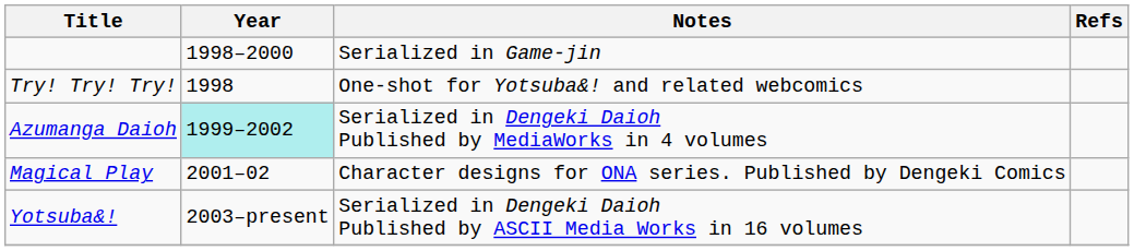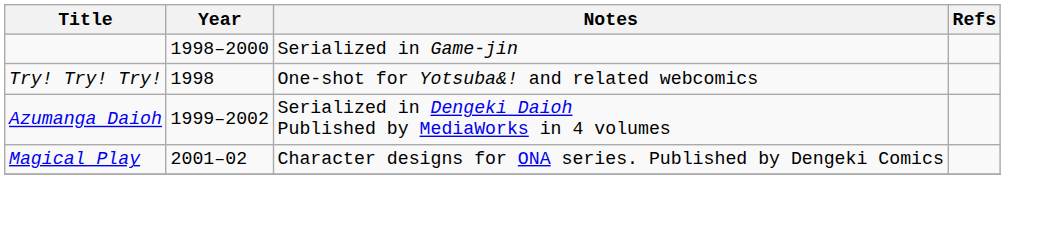 <table class="wikitable sortable">
 <tr>
 <th>Title</th>
 <th>Year</th>
 <th>Notes</th>
 <th>Refs</th>
 </tr>
 <tr>
 <td></td>
 <td>1998–2000</td>
 <td>Serialized in <em>Game-jin</em></td>
 <td></td>
 </tr>
 <tr>
 <td><em>Try! Try! Try!</em></td>
 <td>1998</td>
 <td>One-shot for <em>Yotsuba&!</em> and related webcomics</td>
 <td></td>
 </tr>
 <tr>
 <td><em><a href='#'>Azumanga Daioh</a></em></td>
-<td style="background: paleturquoise;">1999–2002</td>
+<td>1999–2002</td>
 <td>Serialized in <em><a href='#'>Dengeki Daioh</a></em><br>Published by <a href='#'>MediaWorks</a> in 4 volumes</td>
 <td></td>
 </tr>
 <tr>
 <td><em><a href='#'>Magical Play</a></em></td>
 <td>2001–02</td>
 <td>Character designs for <a href='#'>ONA</a> series. Published by Dengeki Comics</td>
 <td></td>
 </tr>
 <tr>
-<td><em><a href='#'>Yotsuba&!</a></em></td>
-<td>2003–present</td>
-<td>Serialized in <em>Dengeki Daioh</em><br>Published by <a href='#'>ASCII Media Works</a> in 16 volumes</td>
-<td></td>
-</tr>
-<tr>
 </tr>
 </table>
